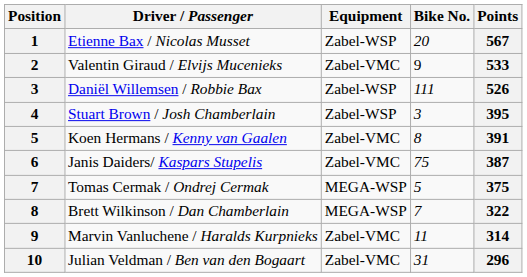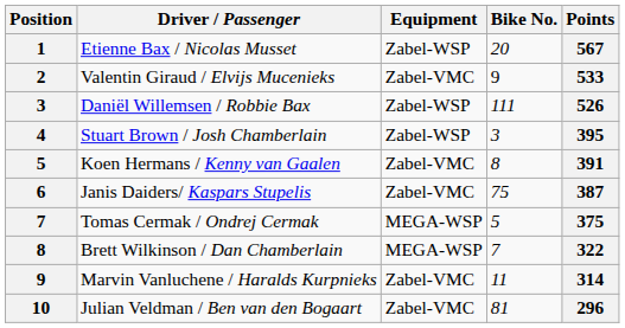 <table class="wikitable">
 <tr>
 <th>Position</th>
 <th>Driver / <em>Passenger</em></th>
 <th>Equipment</th>
 <th>Bike No.</th>
 <th>Points</th>
 </tr>
 <tr>
 <th>1</th>
 <td> <a href='#'>Etienne Bax</a> /  <em>Nicolas Musset</em></td>
 <td>Zabel-WSP</td>
 <td><em>20</em></td>
 <th>567</th>
 </tr>
 <tr>
 <th>2</th>
 <td> Valentin Giraud /  <em>Elvijs Mucenieks</em></td>
 <td>Zabel-VMC</td>
 <td>9</td>
 <th>533</th>
 </tr>
 <tr>
 <th>3</th>
 <td> <a href='#'>Daniël Willemsen</a> /  <em>Robbie Bax</em></td>
 <td>Zabel-WSP</td>
 <td><em>111</em></td>
 <th>526</th>
 </tr>
 <tr>
 <th>4</th>
 <td> <a href='#'>Stuart Brown</a> /  <em>Josh Chamberlain</em></td>
 <td>Zabel-WSP</td>
 <td><em>3</em></td>
 <th>395</th>
 </tr>
 <tr>
 <th>5</th>
 <td> Koen Hermans /  <em><a href='#'>Kenny van Gaalen</a></em></td>
 <td>Zabel-VMC</td>
 <td><em>8</em></td>
 <th>391</th>
 </tr>
 <tr>
 <th>6</th>
 <td> Janis Daiders/  <em><a href='#'>Kaspars Stupelis</a></em></td>
 <td>Zabel-VMC</td>
 <td><em>75</em></td>
 <th>387</th>
 </tr>
 <tr>
 <th>7</th>
 <td> Tomas Cermak /  <em>Ondrej Cermak</em></td>
 <td>MEGA-WSP</td>
 <td><em>5</em></td>
 <th>375</th>
 </tr>
 <tr>
 <th>8</th>
 <td> Brett Wilkinson /  <em>Dan Chamberlain</em></td>
 <td>MEGA-WSP</td>
 <td><em>7</em></td>
 <th>322</th>
 </tr>
 <tr>
 <th>9</th>
 <td> Marvin Vanluchene /  <em>Haralds Kurpnieks</em></td>
 <td>Zabel-VMC</td>
 <td><em>11</em></td>
 <th>314</th>
 </tr>
 <tr>
 <th>10</th>
 <td> Julian Veldman /  <em>Ben van den Bogaart</em></td>
 <td>Zabel-VMC</td>
-<td><em>31</em></td>
+<td><em>81</em></td>
 <th>296</th>
 </tr>
 </table>
